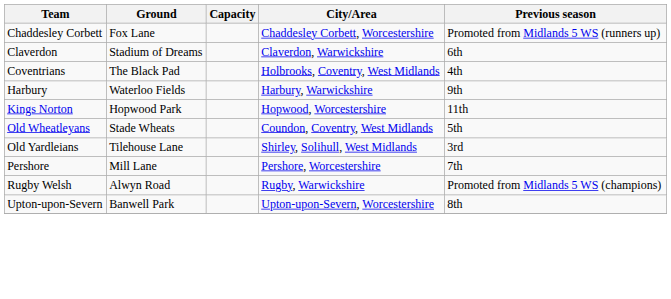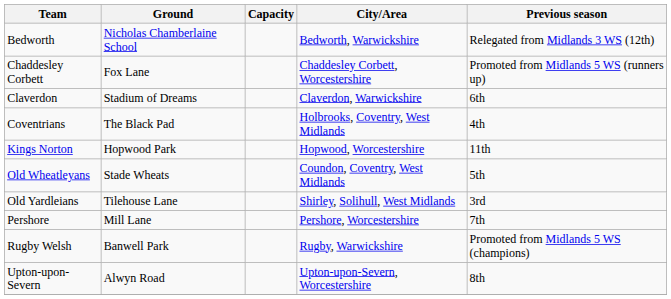 <table class="wikitable sortable" width=100%>
 <tr>
 <th>Team</th>
 <th>Ground</th>
 <th>Capacity</th>
 <th>City/Area</th>
 <th>Previous season</th>
+</tr>
+<tr>
+<td>Bedworth</td>
+<td><a href='#'>Nicholas Chamberlaine School</a></td>
+<td></td>
+<td><a href='#'>Bedworth</a>, <a href='#'>Warwickshire</a></td>
+<td>Relegated from <a href='#'>Midlands 3 WS</a> (12th)</td>
 </tr>
 <tr>
 <td>Chaddesley Corbett</td>
 <td>Fox Lane</td>
 <td></td>
 <td><a href='#'>Chaddesley Corbett</a>, <a href='#'>Worcestershire</a></td>
 <td>Promoted from <a href='#'>Midlands 5 WS</a> (runners up)</td>
 </tr>
 <tr>
 <td>Claverdon</td>
 <td>Stadium of Dreams</td>
 <td></td>
 <td><a href='#'>Claverdon</a>, <a href='#'>Warwickshire</a></td>
 <td>6th</td>
 </tr>
 <tr>
 <td>Coventrians</td>
 <td>The Black Pad</td>
 <td></td>
 <td><a href='#'>Holbrooks</a>, <a href='#'>Coventry</a>, <a href='#'>West Midlands</a></td>
 <td>4th</td>
-</tr>
-<tr>
-<td>Harbury</td>
-<td>Waterloo Fields</td>
-<td></td>
-<td><a href='#'>Harbury</a>, <a href='#'>Warwickshire</a></td>
-<td>9th</td>
 </tr>
 <tr>
 <td><a href='#'>Kings Norton</a></td>
 <td>Hopwood Park</td>
 <td></td>
 <td><a href='#'>Hopwood</a>, <a href='#'>Worcestershire</a></td>
 <td>11th</td>
 </tr>
 <tr>
 <td><a href='#'>Old Wheatleyans</a></td>
 <td>Stade Wheats</td>
 <td></td>
 <td><a href='#'>Coundon</a>, <a href='#'>Coventry</a>, <a href='#'>West Midlands</a></td>
 <td>5th</td>
 </tr>
 <tr>
 <td>Old Yardleians</td>
 <td>Tilehouse Lane</td>
 <td></td>
 <td><a href='#'>Shirley</a>, <a href='#'>Solihull</a>, <a href='#'>West Midlands</a></td>
 <td>3rd</td>
 </tr>
 <tr>
 <td>Pershore</td>
 <td>Mill Lane</td>
 <td></td>
 <td><a href='#'>Pershore</a>, <a href='#'>Worcestershire</a></td>
 <td>7th</td>
 </tr>
 <tr>
 <td>Rugby Welsh</td>
-<td>Alwyn Road</td>
+<td>Banwell Park</td>
 <td></td>
 <td><a href='#'>Rugby</a>, <a href='#'>Warwickshire</a></td>
 <td>Promoted from <a href='#'>Midlands 5 WS</a> (champions)</td>
 </tr>
 <tr>
 <td>Upton-upon-Severn</td>
-<td>Banwell Park</td>
+<td>Alwyn Road</td>
 <td></td>
 <td><a href='#'>Upton-upon-Severn</a>, <a href='#'>Worcestershire</a></td>
 <td>8th</td>
 </tr>
 <tr>
 </tr>
 </table>
